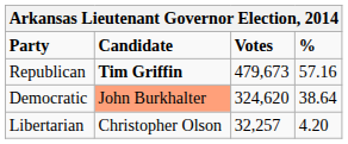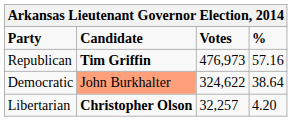 <table class="wikitable">
 <tr>
 <th colspan="4">Arkansas Lieutenant Governor Election, 2014</th>
 </tr>
 <tr>
 <td><strong>Party</strong></td>
 <td><strong>Candidate</strong></td>
 <td><strong>Votes</strong></td>
 <td><strong>%</strong></td>
 </tr>
 <tr>
 <td>Republican</td>
 <td><strong>Tim Griffin</strong></td>
-<td>479,673</td>
+<td>476,973</td>
 <td>57.16</td>
 </tr>
 <tr>
 <td>Democratic</td>
 <td style="background: lightsalmon;">John Burkhalter</td>
-<td>324,620</td>
+<td>324,622</td>
 <td>38.64</td>
 </tr>
 <tr>
 <td>Libertarian</td>
-<td>Christopher Olson</td>
+<td><strong>Christopher Olson</strong></td>
 <td>32,257</td>
 <td>4.20</td>
 </tr>
 </table>
